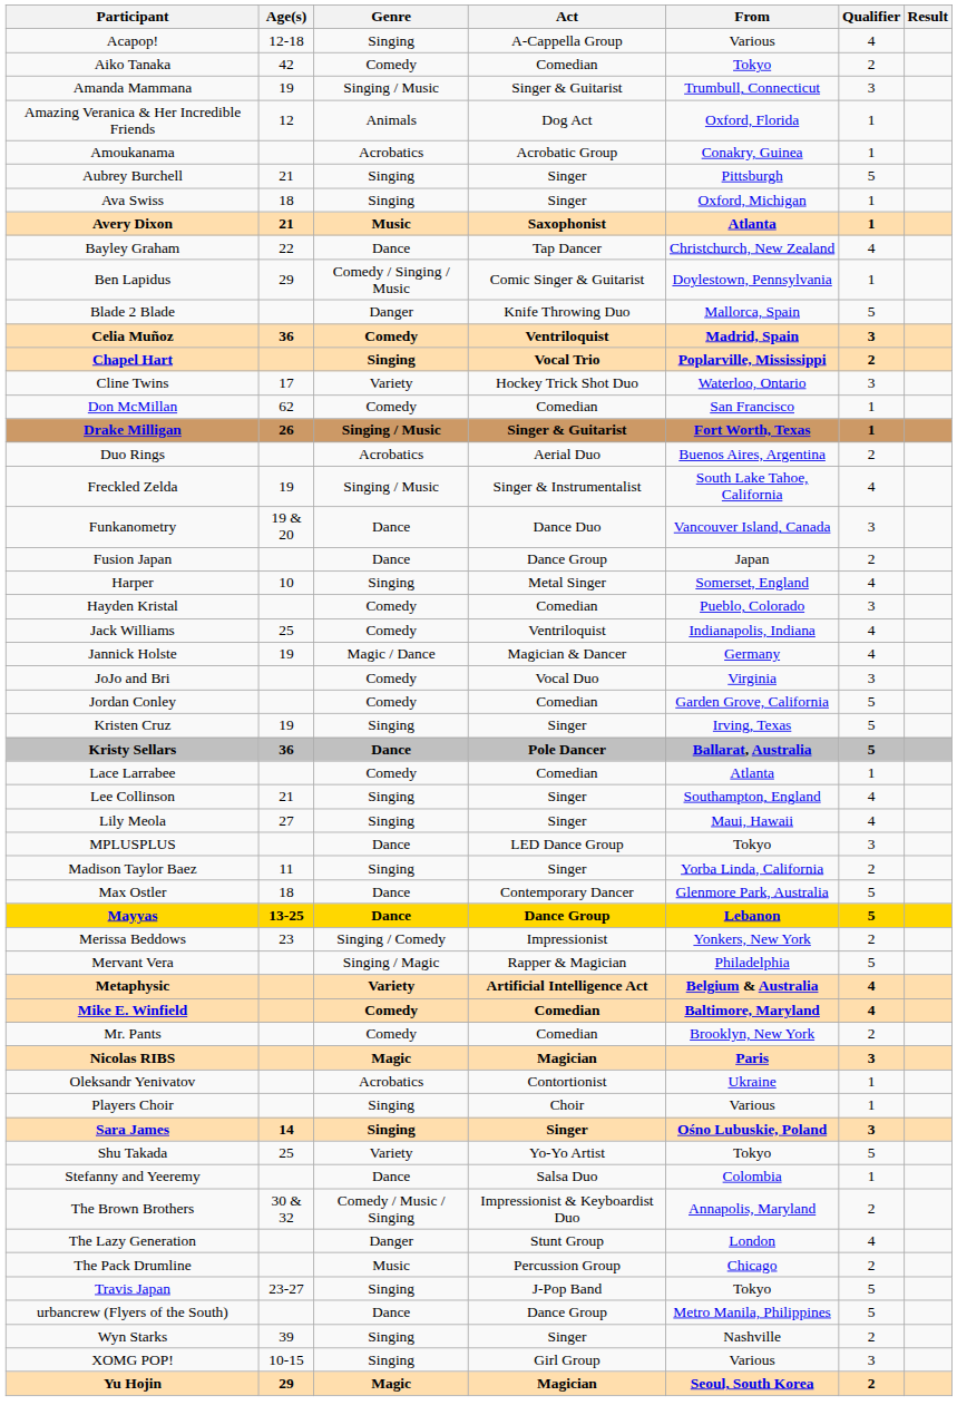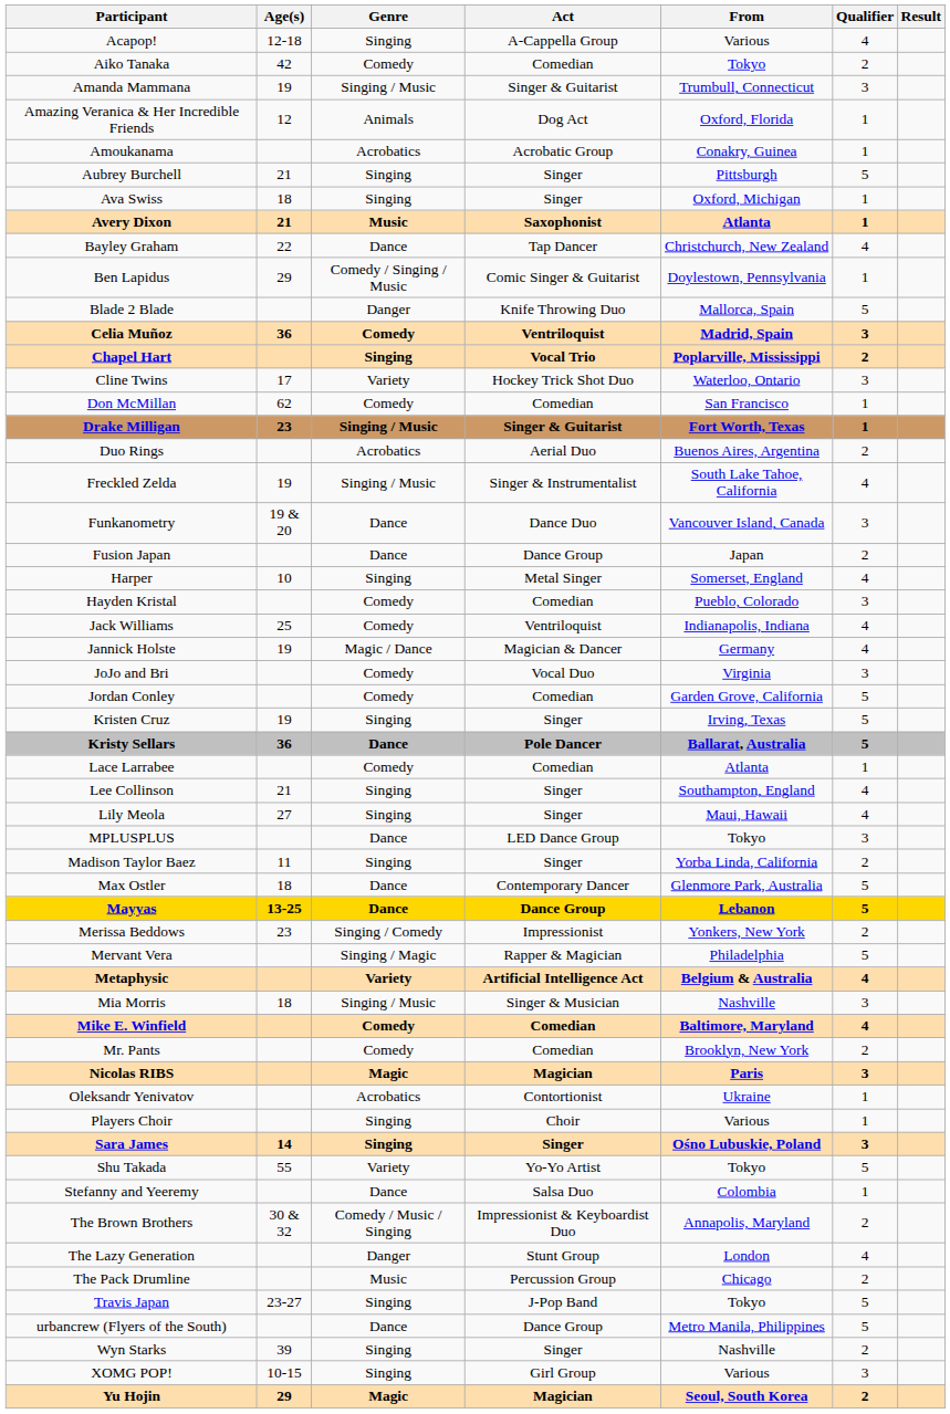 <table class="wikitable sortable" style="margin-left: auto; margin-right: auto; border: none; width:80%; text-align:center;">
 <tr valign="top">
 <th>Participant</th>
 <th class="unsortable">Age(s)</th>
 <th>Genre</th>
 <th class="unsortable">Act</th>
 <th>From</th>
 <th>Qualifier</th>
 <th>Result</th>
 </tr>
 <tr>
 <td>Acapop!</td>
 <td>12-18</td>
 <td>Singing</td>
 <td>A-Cappella Group</td>
 <td>Various</td>
 <td>4</td>
 <td></td>
 </tr>
 <tr>
 <td>Aiko Tanaka</td>
 <td>42</td>
 <td>Comedy</td>
 <td>Comedian</td>
 <td><a href='#'>Tokyo</a></td>
 <td>2</td>
 <td></td>
 </tr>
 <tr>
 <td>Amanda Mammana</td>
 <td>19</td>
 <td>Singing / Music</td>
 <td>Singer & Guitarist</td>
 <td><a href='#'>Trumbull, Connecticut</a></td>
 <td>3</td>
 <td></td>
 </tr>
 <tr>
 <td>Amazing Veranica & Her Incredible Friends</td>
 <td>12</td>
 <td>Animals</td>
 <td>Dog Act</td>
 <td><a href='#'>Oxford, Florida</a></td>
 <td>1</td>
 <td></td>
 </tr>
 <tr>
 <td>Amoukanama</td>
 <td></td>
 <td>Acrobatics</td>
 <td>Acrobatic Group</td>
 <td><a href='#'>Conakry, Guinea</a></td>
 <td>1</td>
 <td></td>
 </tr>
 <tr>
 <td>Aubrey Burchell</td>
 <td>21</td>
 <td>Singing</td>
 <td>Singer</td>
 <td><a href='#'>Pittsburgh</a></td>
 <td>5</td>
 <td></td>
 </tr>
 <tr>
 <td>Ava Swiss</td>
 <td>18</td>
 <td>Singing</td>
 <td>Singer</td>
 <td><a href='#'>Oxford, Michigan</a></td>
 <td>1</td>
 <td></td>
 </tr>
 <tr style="background:NavajoWhite">
 <td><strong>Avery Dixon</strong> </td>
 <td><strong>21</strong></td>
 <td><strong>Music</strong></td>
 <td><strong>Saxophonist</strong></td>
 <td><strong><a href='#'>Atlanta</a></strong></td>
 <td><strong>1</strong></td>
 <td><strong></strong></td>
 </tr>
 <tr>
 <td>Bayley Graham</td>
 <td>22</td>
 <td>Dance</td>
 <td>Tap Dancer</td>
 <td><a href='#'>Christchurch, New Zealand</a></td>
 <td>4</td>
 <td></td>
 </tr>
 <tr>
 <td>Ben Lapidus</td>
 <td>29</td>
 <td>Comedy / Singing / Music</td>
 <td>Comic Singer & Guitarist</td>
 <td><a href='#'>Doylestown, Pennsylvania</a></td>
 <td>1</td>
 <td></td>
 </tr>
 <tr>
 <td>Blade 2 Blade</td>
 <td></td>
 <td>Danger</td>
 <td>Knife Throwing Duo</td>
 <td><a href='#'>Mallorca, Spain</a></td>
 <td>5</td>
 <td></td>
 </tr>
 <tr style="background:NavajoWhite">
 <td><strong>Celia Muñoz</strong> </td>
 <td><strong>36</strong></td>
 <td><strong>Comedy</strong></td>
 <td><strong>Ventriloquist</strong></td>
 <td><strong><a href='#'>Madrid, Spain</a></strong></td>
 <td><strong>3</strong></td>
 <td><strong></strong></td>
 </tr>
 <tr style="background:NavajoWhite">
 <td><strong><a href='#'>Chapel Hart</a></strong> </td>
 <td></td>
 <td><strong>Singing</strong></td>
 <td><strong>Vocal Trio</strong></td>
 <td><strong><a href='#'>Poplarville, Mississippi</a></strong></td>
 <td><strong>2</strong></td>
 <td><strong></strong></td>
 </tr>
 <tr>
 <td>Cline Twins</td>
 <td>17</td>
 <td>Variety</td>
 <td>Hockey Trick Shot Duo</td>
 <td><a href='#'>Waterloo, Ontario</a></td>
 <td>3</td>
 <td></td>
 </tr>
 <tr>
 <td><a href='#'>Don McMillan</a></td>
 <td>62</td>
 <td>Comedy</td>
 <td>Comedian</td>
 <td><a href='#'>San Francisco</a></td>
 <td>1</td>
 <td></td>
 </tr>
 <tr style="background:#c96">
 <td><strong><a href='#'>Drake Milligan</a></strong></td>
-<td><strong>26</strong></td>
+<td><strong>23</strong></td>
 <td><strong>Singing / Music</strong></td>
 <td><strong>Singer & Guitarist</strong></td>
 <td><strong><a href='#'>Fort Worth, Texas</a></strong></td>
 <td><strong>1</strong></td>
 <td><strong></strong></td>
 </tr>
 <tr>
 <td>Duo Rings</td>
 <td></td>
 <td>Acrobatics</td>
 <td>Aerial Duo</td>
 <td><a href='#'>Buenos Aires, Argentina</a></td>
 <td>2</td>
 <td></td>
 </tr>
 <tr>
 <td>Freckled Zelda</td>
 <td>19</td>
 <td>Singing / Music</td>
 <td>Singer & Instrumentalist</td>
 <td><a href='#'>South Lake Tahoe, California</a></td>
 <td>4</td>
 <td></td>
 </tr>
 <tr>
 <td>Funkanometry</td>
 <td>19 & 20</td>
 <td>Dance</td>
 <td>Dance Duo</td>
 <td><a href='#'>Vancouver Island, Canada</a></td>
 <td>3</td>
 <td></td>
 </tr>
 <tr>
 <td>Fusion Japan</td>
 <td></td>
 <td>Dance</td>
 <td>Dance Group</td>
 <td>Japan</td>
 <td>2</td>
 <td></td>
 </tr>
 <tr>
 <td>Harper</td>
 <td>10</td>
 <td>Singing</td>
 <td>Metal Singer</td>
 <td><a href='#'>Somerset, England</a></td>
 <td>4</td>
 <td></td>
 </tr>
 <tr>
 <td>Hayden Kristal</td>
 <td></td>
 <td>Comedy</td>
 <td>Comedian</td>
 <td><a href='#'>Pueblo, Colorado</a></td>
 <td>3</td>
 <td></td>
 </tr>
 <tr>
 <td>Jack Williams</td>
 <td>25</td>
 <td>Comedy</td>
 <td>Ventriloquist</td>
 <td><a href='#'>Indianapolis, Indiana</a></td>
 <td>4</td>
 <td></td>
 </tr>
 <tr>
 <td>Jannick Holste</td>
 <td>19</td>
 <td>Magic / Dance</td>
 <td>Magician & Dancer</td>
 <td><a href='#'>Germany</a></td>
 <td>4</td>
 <td></td>
 </tr>
 <tr>
 <td>JoJo and Bri</td>
 <td></td>
 <td>Comedy</td>
 <td>Vocal Duo</td>
 <td><a href='#'>Virginia</a></td>
 <td>3</td>
 <td></td>
 </tr>
 <tr>
 <td>Jordan Conley </td>
 <td></td>
 <td>Comedy</td>
 <td>Comedian</td>
 <td><a href='#'>Garden Grove, California</a></td>
 <td>5</td>
 <td></td>
 </tr>
 <tr>
 <td>Kristen Cruz</td>
 <td>19</td>
 <td>Singing</td>
 <td>Singer</td>
 <td><a href='#'>Irving, Texas</a></td>
 <td>5</td>
 <td></td>
 </tr>
 <tr style="background:silver">
 <td><strong>Kristy Sellars</strong></td>
 <td><strong>36</strong></td>
 <td><strong>Dance</strong></td>
 <td><strong>Pole Dancer</strong></td>
 <td><strong><a href='#'>Ballarat</a>, <a href='#'>Australia</a></strong></td>
 <td><strong>5</strong></td>
 <td><strong></strong></td>
 </tr>
 <tr>
 <td>Lace Larrabee</td>
 <td></td>
 <td>Comedy</td>
 <td>Comedian</td>
 <td><a href='#'>Atlanta</a></td>
 <td>1</td>
 <td></td>
 </tr>
 <tr>
 <td>Lee Collinson</td>
 <td>21</td>
 <td>Singing</td>
 <td>Singer</td>
 <td><a href='#'>Southampton, England</a></td>
 <td>4</td>
 <td></td>
 </tr>
 <tr>
 <td>Lily Meola </td>
 <td>27</td>
 <td>Singing</td>
 <td>Singer</td>
 <td><a href='#'>Maui, Hawaii</a></td>
 <td>4</td>
 <td></td>
 </tr>
 <tr>
 <td>MPLUSPLUS</td>
 <td></td>
 <td>Dance</td>
 <td>LED Dance Group</td>
 <td>Tokyo</td>
 <td>3</td>
 <td></td>
 </tr>
 <tr>
 <td>Madison Taylor Baez </td>
 <td>11</td>
 <td>Singing</td>
 <td>Singer</td>
 <td><a href='#'>Yorba Linda, California</a></td>
 <td>2</td>
 <td></td>
 </tr>
 <tr>
 <td>Max Ostler</td>
 <td>18</td>
 <td>Dance</td>
 <td>Contemporary Dancer</td>
 <td><a href='#'>Glenmore Park, Australia</a></td>
 <td>5</td>
 <td></td>
 </tr>
 <tr style="background:gold">
 <td><strong><a href='#'>Mayyas</a></strong> </td>
 <td><strong>13-25</strong></td>
 <td><strong>Dance</strong></td>
 <td><strong>Dance Group</strong></td>
 <td><strong><a href='#'>Lebanon</a></strong></td>
 <td><strong>5</strong></td>
 <td><strong></strong></td>
 </tr>
 <tr>
 <td>Merissa Beddows</td>
 <td>23</td>
 <td>Singing / Comedy</td>
 <td>Impressionist</td>
 <td><a href='#'>Yonkers, New York</a></td>
 <td>2</td>
 <td></td>
 </tr>
 <tr>
 <td>Mervant Vera</td>
 <td></td>
 <td>Singing / Magic</td>
 <td>Rapper & Magician</td>
 <td><a href='#'>Philadelphia</a></td>
 <td>5</td>
 <td></td>
 </tr>
 <tr style="background:NavajoWhite">
 <td><strong>Metaphysic</strong></td>
 <td></td>
 <td><strong>Variety</strong></td>
 <td><strong>Artificial Intelligence Act</strong></td>
 <td><strong><a href='#'>Belgium</a> & <a href='#'>Australia</a></strong></td>
 <td><strong>4</strong></td>
 <td><strong></strong></td>
 </tr>
+<tr>
+<td>Mia Morris</td>
+<td>18</td>
+<td>Singing / Music</td>
+<td>Singer & Musician</td>
+<td><a href='#'>Nashville</a></td>
+<td>3</td>
+<td></td>
+</tr>
 <tr style="background:NavajoWhite">
 <td><strong><a href='#'>Mike E. Winfield</a></strong></td>
 <td></td>
 <td><strong>Comedy</strong></td>
 <td><strong>Comedian</strong></td>
 <td><strong><a href='#'>Baltimore, Maryland</a></strong></td>
 <td><strong>4</strong></td>
 <td><strong></strong></td>
 </tr>
 <tr>
 <td>Mr. Pants</td>
 <td></td>
 <td>Comedy</td>
 <td>Comedian</td>
 <td><a href='#'>Brooklyn, New York</a></td>
 <td>2</td>
 <td></td>
 </tr>
 <tr style="background:NavajoWhite">
 <td><strong>Nicolas RIBS</strong></td>
 <td></td>
 <td><strong>Magic</strong></td>
 <td><strong>Magician</strong></td>
 <td><strong><a href='#'>Paris</a></strong></td>
 <td><strong>3</strong></td>
 <td><strong></strong></td>
 </tr>
 <tr>
 <td>Oleksandr Yenivatov</td>
 <td></td>
 <td>Acrobatics</td>
 <td>Contortionist</td>
 <td><a href='#'>Ukraine</a></td>
 <td>1</td>
 <td></td>
 </tr>
 <tr>
 <td>Players Choir</td>
 <td></td>
 <td>Singing</td>
 <td>Choir</td>
 <td>Various</td>
 <td>1</td>
 <td></td>
 </tr>
 <tr style="background:NavajoWhite">
 <td><strong><a href='#'>Sara James</a></strong> </td>
 <td><strong>14</strong></td>
 <td><strong>Singing</strong></td>
 <td><strong>Singer</strong></td>
 <td><strong><a href='#'>Ośno Lubuskie, Poland</a></strong></td>
 <td><strong>3</strong></td>
 <td><strong></strong></td>
 </tr>
 <tr>
 <td>Shu Takada</td>
-<td>25</td>
+<td>55</td>
 <td>Variety</td>
 <td>Yo-Yo Artist</td>
 <td>Tokyo</td>
 <td>5</td>
 <td></td>
 </tr>
 <tr>
 <td>Stefanny and Yeeremy</td>
 <td></td>
 <td>Dance</td>
 <td>Salsa Duo</td>
 <td><a href='#'>Colombia</a></td>
 <td>1</td>
 <td></td>
 </tr>
 <tr>
 <td>The Brown Brothers</td>
 <td>30 & 32</td>
 <td>Comedy / Music / Singing</td>
 <td>Impressionist  & Keyboardist Duo</td>
 <td><a href='#'>Annapolis, Maryland</a></td>
 <td>2</td>
 <td></td>
 </tr>
 <tr>
 <td>The Lazy Generation</td>
 <td></td>
 <td>Danger</td>
 <td>Stunt Group</td>
 <td><a href='#'>London</a></td>
 <td>4</td>
 <td></td>
 </tr>
 <tr>
 <td>The Pack Drumline</td>
 <td></td>
 <td>Music</td>
 <td>Percussion Group</td>
 <td><a href='#'>Chicago</a></td>
 <td>2</td>
 <td></td>
 </tr>
 <tr>
 <td><a href='#'>Travis Japan</a></td>
 <td>23-27</td>
 <td>Singing</td>
 <td>J-Pop Band</td>
 <td>Tokyo</td>
 <td>5</td>
 <td></td>
 </tr>
 <tr>
 <td>urbancrew (Flyers of the South)</td>
 <td></td>
 <td>Dance</td>
 <td>Dance Group</td>
 <td><a href='#'>Metro Manila, Philippines</a></td>
 <td>5</td>
 <td></td>
 </tr>
 <tr>
 <td>Wyn Starks</td>
 <td>39</td>
 <td>Singing</td>
 <td>Singer</td>
 <td>Nashville</td>
 <td>2</td>
 <td></td>
 </tr>
 <tr>
 <td>XOMG POP!</td>
 <td>10-15</td>
 <td>Singing</td>
 <td>Girl Group</td>
 <td>Various</td>
 <td>3</td>
 <td></td>
 </tr>
 <tr style="background:NavajoWhite">
 <td><strong>Yu Hojin</strong></td>
 <td><strong>29</strong></td>
 <td><strong>Magic</strong></td>
 <td><strong>Magician</strong></td>
 <td><strong><a href='#'>Seoul, South Korea</a></strong></td>
 <td><strong>2</strong></td>
 <td><strong></strong></td>
 </tr>
 </table>
